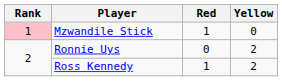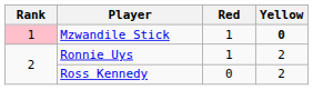 <table class="wikitable"  style="text-align: center;">
 <tr>
 <th style="width:50px;">Rank</th>
 <th style="width:150px;">Player</th>
 <th style="width:50px;">Red</th>
 <th style="width:50px;">Yellow</th>
 </tr>
 <tr>
 <td style="background: pink;">1</td>
 <td align=left><a href='#'>Mzwandile Stick</a></td>
 <td>1</td>
-<td>0</td>
+<td><strong>0</strong></td>
 </tr>
 <tr>
 <td rowspan=2>2</td>
 <td align=left><a href='#'>Ronnie Uys</a></td>
-<td>0</td>
+<td>1</td>
 <td>2</td>
 </tr>
 <tr>
 <td style="text-align:left;"><a href='#'>Ross Kennedy</a></td>
-<td>1</td>
+<td>0</td>
 <td>2</td>
 </tr>
 </table>
